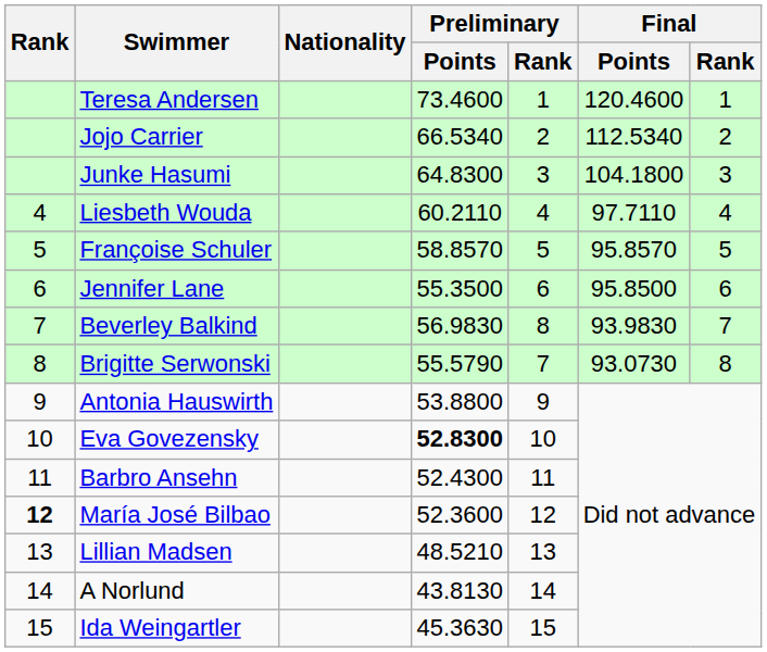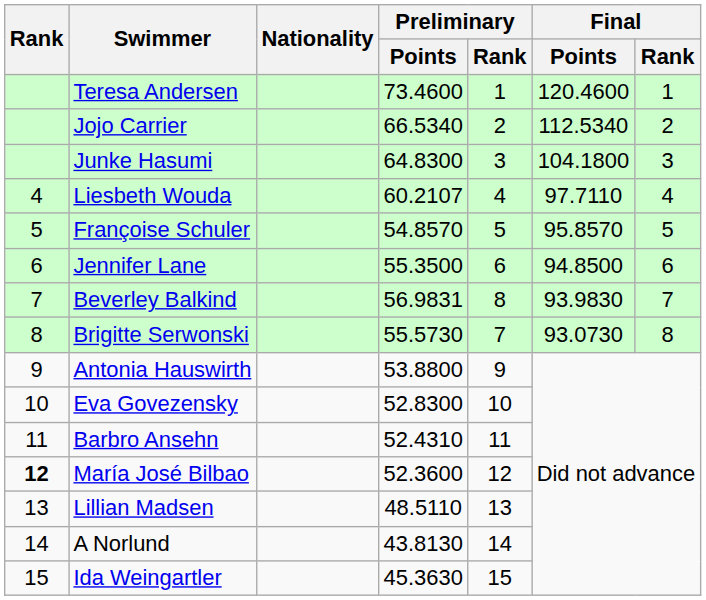 <table class="wikitable sortable" style="text-align:center">
 <tr>
 <th rowspan=2>Rank</th>
 <th rowspan=2>Swimmer</th>
 <th rowspan=2>Nationality</th>
 <th colspan=2>Preliminary</th>
 <th colspan=2>Final</th>
 </tr>
 <tr>
 <th>Points</th>
 <th>Rank</th>
 <th>Points</th>
 <th>Rank</th>
 </tr>
 <tr bgcolor=ccffcc>
 <td></td>
 <td align=left><a href='#'>Teresa Andersen</a></td>
 <td align=left></td>
 <td>73.4600</td>
 <td>1</td>
 <td>120.4600</td>
 <td>1</td>
 </tr>
 <tr bgcolor=ccffcc>
 <td></td>
 <td align=left><a href='#'>Jojo Carrier</a></td>
 <td align=left></td>
 <td>66.5340</td>
 <td>2</td>
 <td>112.5340</td>
 <td>2</td>
 </tr>
 <tr bgcolor=ccffcc>
 <td></td>
 <td align=left><a href='#'>Junke Hasumi</a></td>
 <td align=left></td>
 <td>64.8300</td>
 <td>3</td>
 <td>104.1800</td>
 <td>3</td>
 </tr>
 <tr bgcolor=ccffcc>
 <td>4</td>
 <td align=left><a href='#'>Liesbeth Wouda</a></td>
 <td align=left></td>
-<td>60.2110</td>
+<td>60.2107</td>
 <td>4</td>
 <td>97.7110</td>
 <td>4</td>
 </tr>
 <tr bgcolor=ccffcc>
 <td>5</td>
 <td align=left><a href='#'>Françoise Schuler</a></td>
 <td align=left></td>
-<td>58.8570</td>
+<td>54.8570</td>
 <td>5</td>
 <td>95.8570</td>
 <td>5</td>
 </tr>
 <tr bgcolor=ccffcc>
 <td>6</td>
 <td align=left><a href='#'>Jennifer Lane</a></td>
 <td align=left></td>
 <td>55.3500</td>
 <td>6</td>
-<td>95.8500</td>
+<td>94.8500</td>
 <td>6</td>
 </tr>
 <tr bgcolor=ccffcc>
 <td>7</td>
 <td align=left><a href='#'>Beverley Balkind</a></td>
 <td align=left></td>
-<td>56.9830</td>
+<td>56.9831</td>
 <td>8</td>
 <td>93.9830</td>
 <td>7</td>
 </tr>
 <tr bgcolor=ccffcc>
 <td>8</td>
 <td align=left><a href='#'>Brigitte Serwonski</a></td>
 <td align=left></td>
-<td>55.5790</td>
+<td>55.5730</td>
 <td>7</td>
 <td>93.0730</td>
 <td>8</td>
 </tr>
 <tr>
 <td>9</td>
 <td align=left><a href='#'>Antonia Hauswirth</a></td>
 <td align=left></td>
 <td>53.8800</td>
 <td>9</td>
 <td rowspan=16 colspan=2>Did not advance</td>
 </tr>
 <tr>
 <td>10</td>
 <td align=left><a href='#'>Eva Govezensky</a></td>
 <td align=left></td>
-<td><strong>52.8300</strong></td>
+<td>52.8300</td>
 <td>10</td>
 </tr>
 <tr>
 <td>11</td>
 <td align=left><a href='#'>Barbro Ansehn</a></td>
 <td align=left></td>
-<td>52.4300</td>
+<td>52.4310</td>
 <td>11</td>
 </tr>
 <tr>
 <td><strong>12</strong></td>
 <td align=left><a href='#'>María José Bilbao</a></td>
 <td align=left></td>
 <td>52.3600</td>
 <td>12</td>
 </tr>
 <tr>
 <td>13</td>
 <td align=left><a href='#'>Lillian Madsen</a></td>
 <td align=left></td>
-<td>48.5210</td>
+<td>48.5110</td>
 <td>13</td>
 </tr>
 <tr>
 <td>14</td>
 <td align=left>A Norlund</td>
 <td align=left></td>
 <td>43.8130</td>
 <td>14</td>
 </tr>
 <tr>
 <td>15</td>
 <td align=left><a href='#'>Ida Weingartler</a></td>
 <td align=left></td>
 <td>45.3630</td>
 <td>15</td>
 </tr>
 </table>
